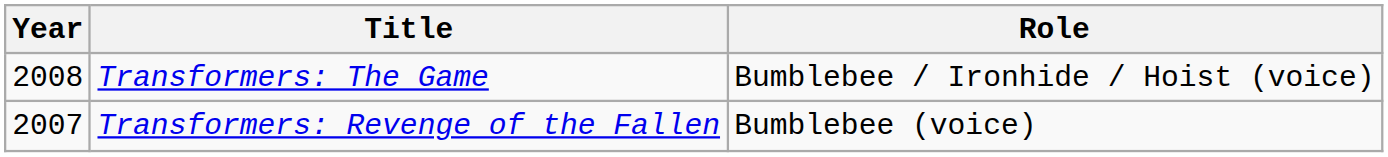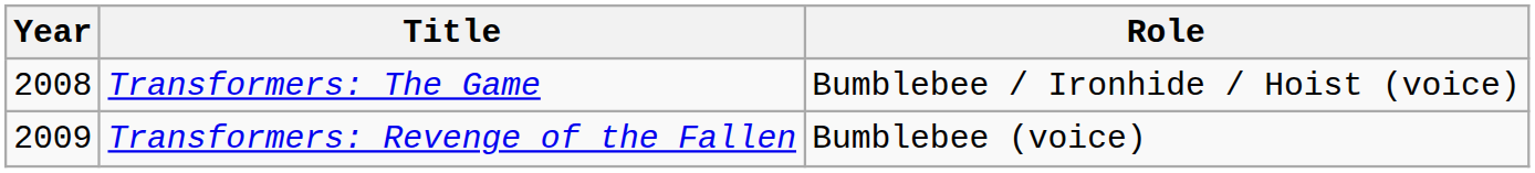 <table class="wikitable">
 <tr>
 <th>Year</th>
 <th>Title</th>
 <th>Role</th>
 </tr>
 <tr>
 <td>2008</td>
 <td><em><a href='#'>Transformers: The Game</a></em></td>
 <td>Bumblebee / Ironhide / Hoist (voice)</td>
 </tr>
 <tr>
-<td>2007</td>
+<td>2009</td>
 <td><em><a href='#'>Transformers: Revenge of the Fallen</a></em></td>
 <td>Bumblebee (voice)</td>
 </tr>
 </table>
